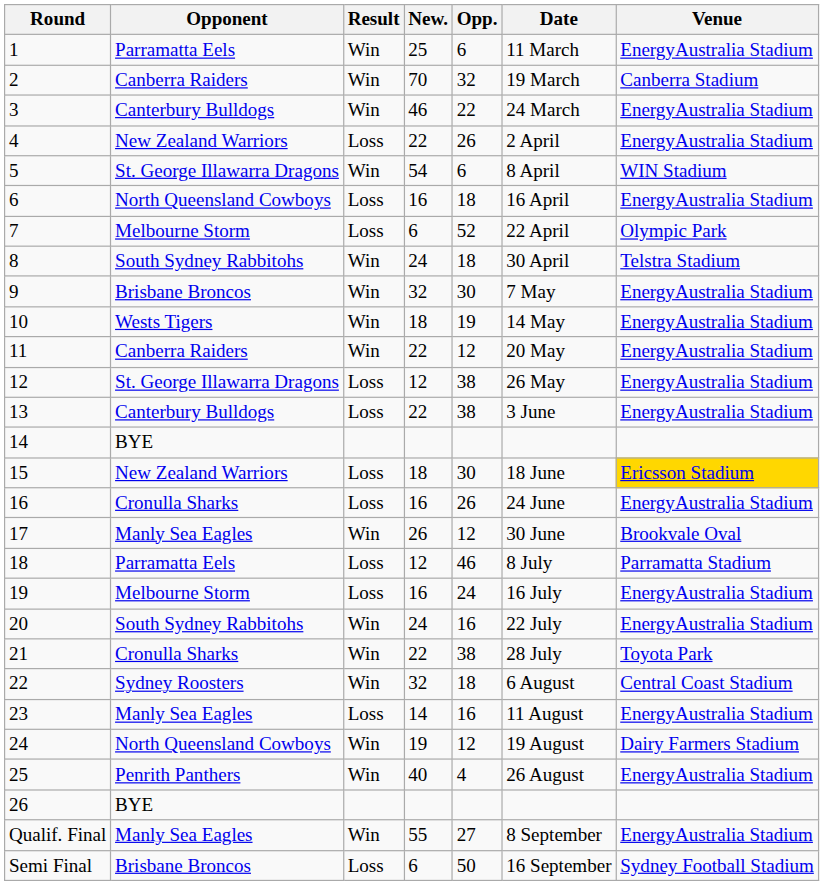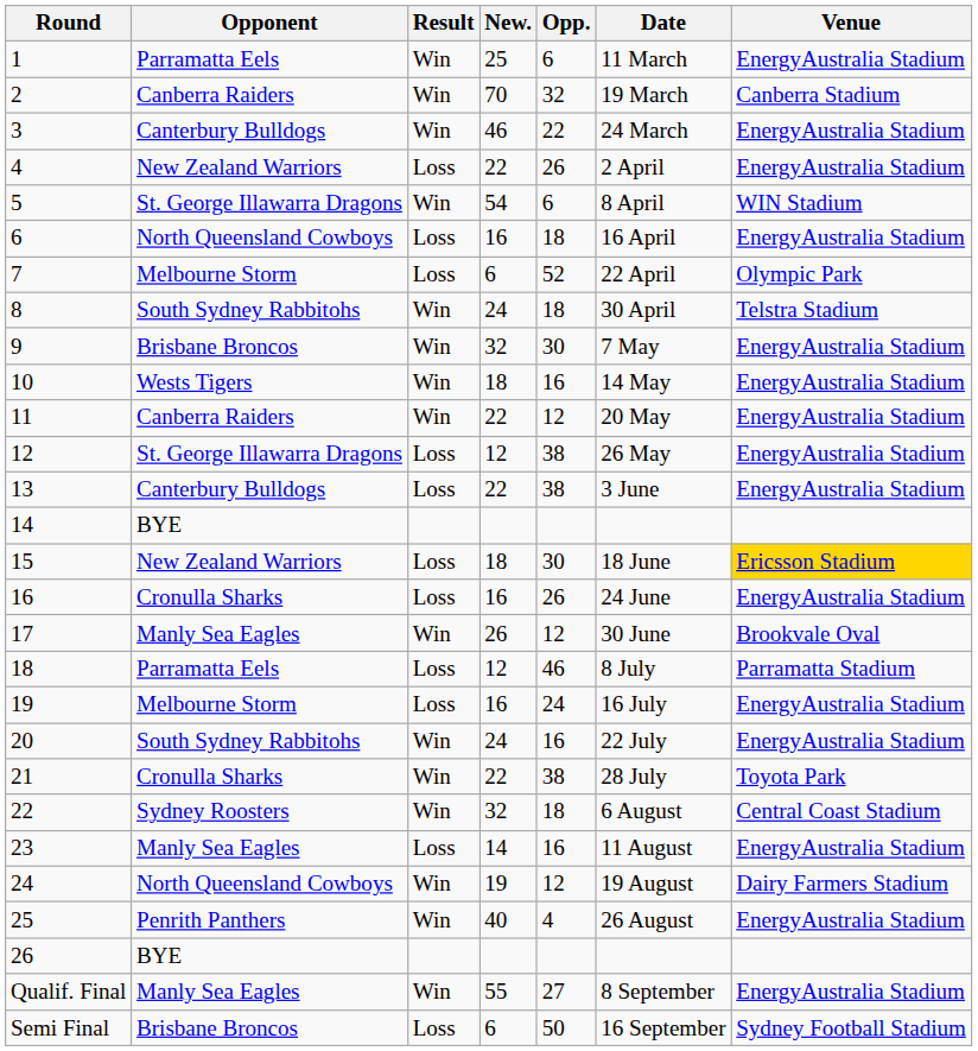 <table class="wikitable" style="text-align:left;">
 <tr>
 <th>Round</th>
 <th>Opponent</th>
 <th>Result</th>
 <th>New.</th>
 <th>Opp.</th>
 <th>Date</th>
 <th>Venue</th>
 </tr>
 <tr>
 <td>1</td>
 <td> <a href='#'>Parramatta Eels</a></td>
 <td>Win</td>
 <td>25</td>
 <td>6</td>
 <td>11 March</td>
 <td><a href='#'>EnergyAustralia Stadium</a></td>
 </tr>
 <tr>
 <td>2</td>
 <td> <a href='#'>Canberra Raiders</a></td>
 <td>Win</td>
 <td>70</td>
 <td>32</td>
 <td>19 March</td>
 <td><a href='#'>Canberra Stadium</a></td>
 </tr>
 <tr>
 <td>3</td>
 <td> <a href='#'>Canterbury Bulldogs</a></td>
 <td>Win</td>
 <td>46</td>
 <td>22</td>
 <td>24 March</td>
 <td><a href='#'>EnergyAustralia Stadium</a></td>
 </tr>
 <tr>
 <td>4</td>
 <td> <a href='#'>New Zealand Warriors</a></td>
 <td>Loss</td>
 <td>22</td>
 <td>26</td>
 <td>2 April</td>
 <td><a href='#'>EnergyAustralia Stadium</a></td>
 </tr>
 <tr>
 <td>5</td>
 <td> <a href='#'>St. George Illawarra Dragons</a></td>
 <td>Win</td>
 <td>54</td>
 <td>6</td>
 <td>8 April</td>
 <td><a href='#'>WIN Stadium</a></td>
 </tr>
 <tr>
 <td>6</td>
 <td> <a href='#'>North Queensland Cowboys</a></td>
 <td>Loss</td>
 <td>16</td>
 <td>18</td>
 <td>16 April</td>
 <td><a href='#'>EnergyAustralia Stadium</a></td>
 </tr>
 <tr>
 <td>7</td>
 <td> <a href='#'>Melbourne Storm</a></td>
 <td>Loss</td>
 <td>6</td>
 <td>52</td>
 <td>22 April</td>
 <td><a href='#'>Olympic Park</a></td>
 </tr>
 <tr>
 <td>8</td>
 <td> <a href='#'>South Sydney Rabbitohs</a></td>
 <td>Win</td>
 <td>24</td>
 <td>18</td>
 <td>30 April</td>
 <td><a href='#'>Telstra Stadium</a></td>
 </tr>
 <tr>
 <td>9</td>
 <td> <a href='#'>Brisbane Broncos</a></td>
 <td>Win</td>
 <td>32</td>
 <td>30</td>
 <td>7 May</td>
 <td><a href='#'>EnergyAustralia Stadium</a></td>
 </tr>
 <tr>
 <td>10</td>
 <td> <a href='#'>Wests Tigers</a></td>
 <td>Win</td>
 <td>18</td>
-<td>19</td>
+<td>16</td>
 <td>14 May</td>
 <td><a href='#'>EnergyAustralia Stadium</a></td>
 </tr>
 <tr>
 <td>11</td>
 <td> <a href='#'>Canberra Raiders</a></td>
 <td>Win</td>
 <td>22</td>
 <td>12</td>
 <td>20 May</td>
 <td><a href='#'>EnergyAustralia Stadium</a></td>
 </tr>
 <tr>
 <td>12</td>
 <td> <a href='#'>St. George Illawarra Dragons</a></td>
 <td>Loss</td>
 <td>12</td>
 <td>38</td>
 <td>26 May</td>
 <td><a href='#'>EnergyAustralia Stadium</a></td>
 </tr>
 <tr>
 <td>13</td>
 <td> <a href='#'>Canterbury Bulldogs</a></td>
 <td>Loss</td>
 <td>22</td>
 <td>38</td>
 <td>3 June</td>
 <td><a href='#'>EnergyAustralia Stadium</a></td>
 </tr>
 <tr>
 <td>14</td>
 <td>BYE</td>
 <td></td>
 <td></td>
 <td></td>
 <td></td>
 <td></td>
 </tr>
 <tr>
 <td>15</td>
 <td> <a href='#'>New Zealand Warriors</a></td>
 <td>Loss</td>
 <td>18</td>
 <td>30</td>
 <td>18 June</td>
 <td style="background: gold;"><a href='#'>Ericsson Stadium</a></td>
 </tr>
 <tr>
 <td>16</td>
 <td> <a href='#'>Cronulla Sharks</a></td>
 <td>Loss</td>
 <td>16</td>
 <td>26</td>
 <td>24 June</td>
 <td><a href='#'>EnergyAustralia Stadium</a></td>
 </tr>
 <tr>
 <td>17</td>
 <td> <a href='#'>Manly Sea Eagles</a></td>
 <td>Win</td>
 <td>26</td>
 <td>12</td>
 <td>30 June</td>
 <td><a href='#'>Brookvale Oval</a></td>
 </tr>
 <tr>
 <td>18</td>
 <td> <a href='#'>Parramatta Eels</a></td>
 <td>Loss</td>
 <td>12</td>
 <td>46</td>
 <td>8 July</td>
 <td><a href='#'>Parramatta Stadium</a></td>
 </tr>
 <tr>
 <td>19</td>
 <td> <a href='#'>Melbourne Storm</a></td>
 <td>Loss</td>
 <td>16</td>
 <td>24</td>
 <td>16 July</td>
 <td><a href='#'>EnergyAustralia Stadium</a></td>
 </tr>
 <tr>
 <td>20</td>
 <td> <a href='#'>South Sydney Rabbitohs</a></td>
 <td>Win</td>
 <td>24</td>
 <td>16</td>
 <td>22 July</td>
 <td><a href='#'>EnergyAustralia Stadium</a></td>
 </tr>
 <tr>
 <td>21</td>
 <td> <a href='#'>Cronulla Sharks</a></td>
 <td>Win</td>
 <td>22</td>
 <td>38</td>
 <td>28 July</td>
 <td><a href='#'>Toyota Park</a></td>
 </tr>
 <tr>
 <td>22</td>
 <td> <a href='#'>Sydney Roosters</a></td>
 <td>Win</td>
 <td>32</td>
 <td>18</td>
 <td>6 August</td>
 <td><a href='#'>Central Coast Stadium</a></td>
 </tr>
 <tr>
 <td>23</td>
 <td> <a href='#'>Manly Sea Eagles</a></td>
 <td>Loss</td>
 <td>14</td>
 <td>16</td>
 <td>11 August</td>
 <td><a href='#'>EnergyAustralia Stadium</a></td>
 </tr>
 <tr>
 <td>24</td>
 <td> <a href='#'>North Queensland Cowboys</a></td>
 <td>Win</td>
 <td>19</td>
 <td>12</td>
 <td>19 August</td>
 <td><a href='#'>Dairy Farmers Stadium</a></td>
 </tr>
 <tr>
 <td>25</td>
 <td> <a href='#'>Penrith Panthers</a></td>
 <td>Win</td>
 <td>40</td>
 <td>4</td>
 <td>26 August</td>
 <td><a href='#'>EnergyAustralia Stadium</a></td>
 </tr>
 <tr>
 <td>26</td>
 <td>BYE</td>
 <td></td>
 <td></td>
 <td></td>
 <td></td>
 <td></td>
 </tr>
 <tr>
 <td>Qualif. Final</td>
 <td> <a href='#'>Manly Sea Eagles</a></td>
 <td>Win</td>
 <td>55</td>
 <td>27</td>
 <td>8 September</td>
 <td><a href='#'>EnergyAustralia Stadium</a></td>
 </tr>
 <tr>
 <td>Semi Final</td>
 <td> <a href='#'>Brisbane Broncos</a></td>
 <td>Loss</td>
 <td>6</td>
 <td>50</td>
 <td>16 September</td>
 <td><a href='#'>Sydney Football Stadium</a></td>
 </tr>
 </table>
